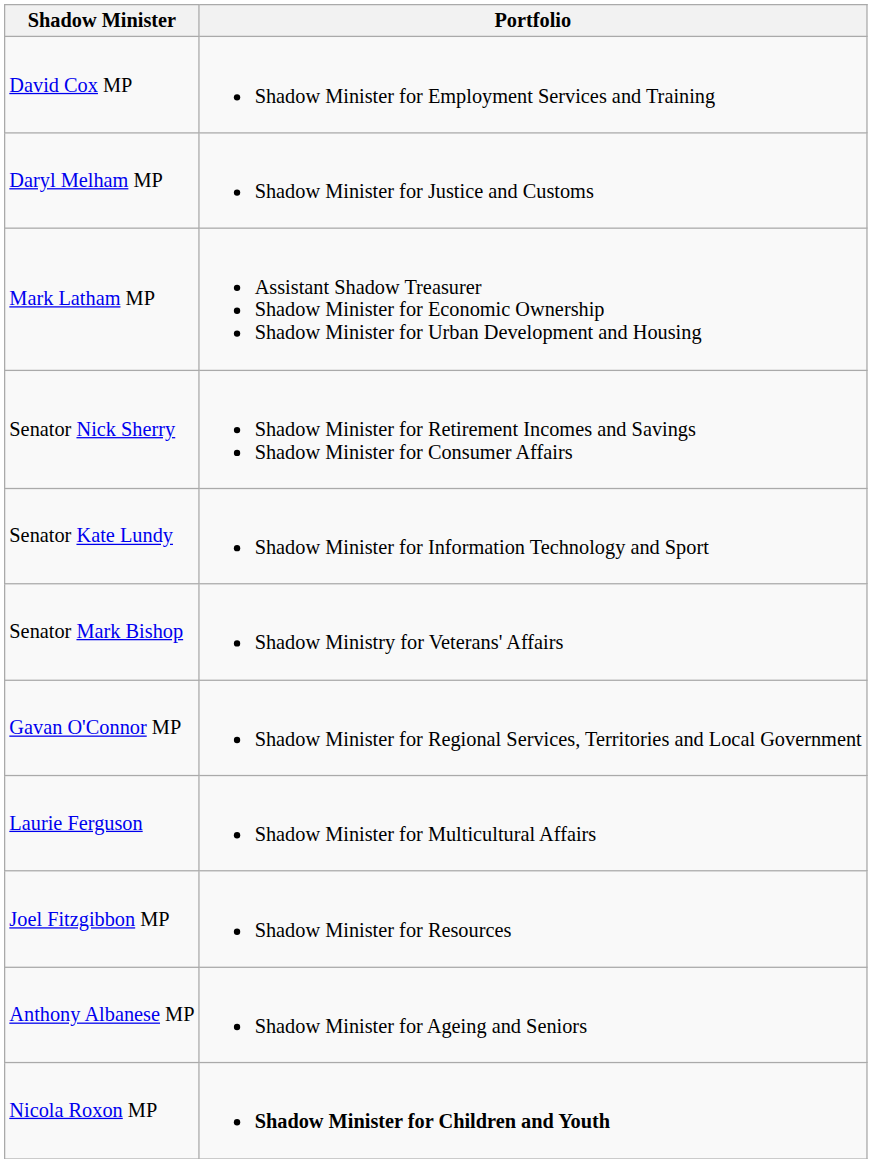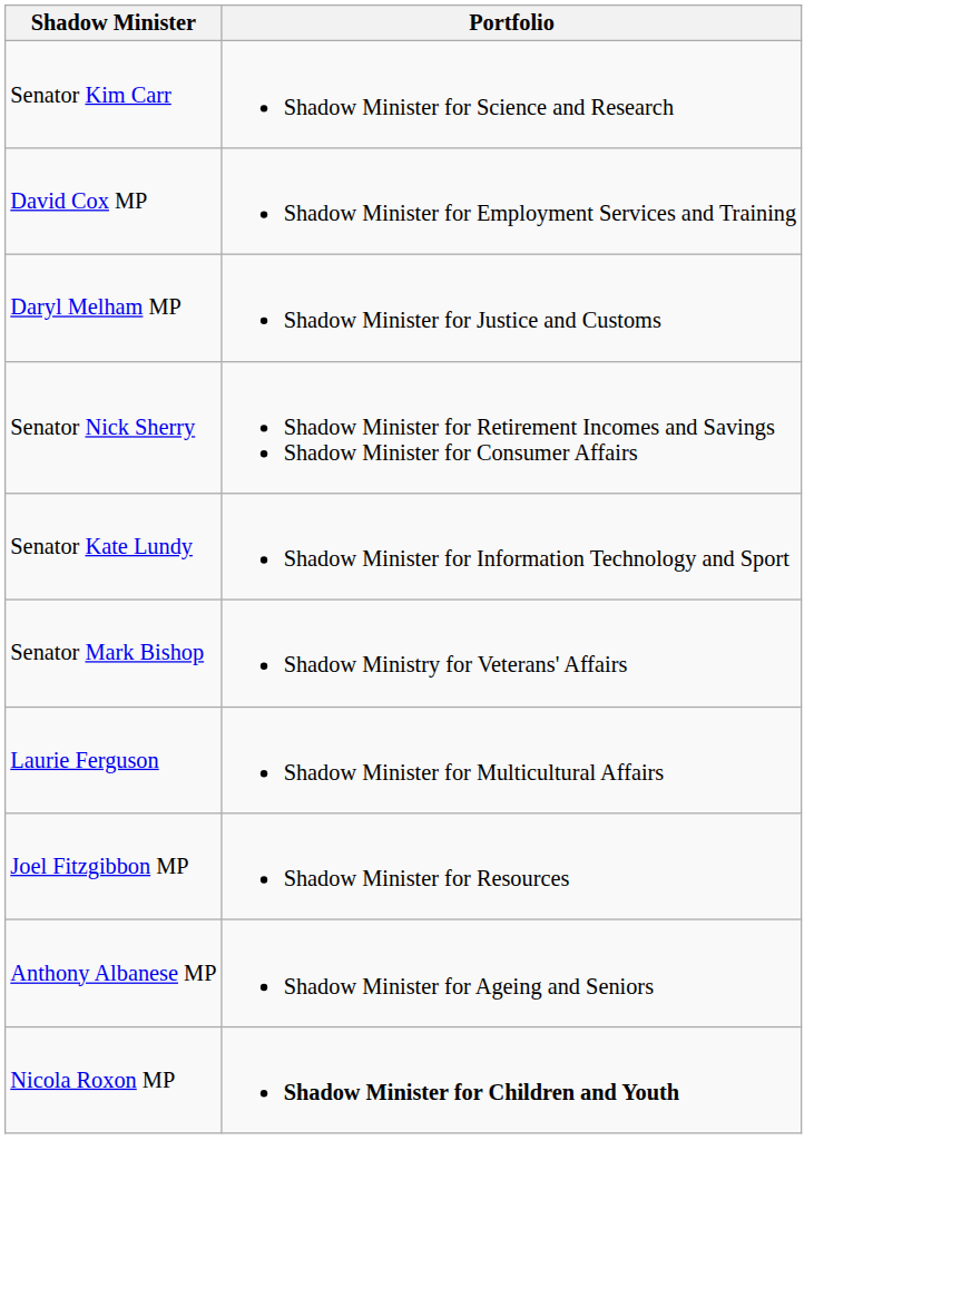 <table class="wikitable sortable">
 <tr>
 <th>Shadow Minister</th>
 <th>Portfolio</th>
+</tr>
+<tr>
+<td>Senator <a href='#'>Kim Carr</a></td>
+<td><br><ul><li>Shadow Minister for Science and Research</li></ul></td>
 </tr>
 <tr>
 <td><a href='#'>David Cox</a> MP</td>
 <td><br><ul><li>Shadow Minister for Employment Services and Training</li></ul></td>
 </tr>
 <tr>
 <td><a href='#'>Daryl Melham</a> MP</td>
 <td><br><ul><li>Shadow Minister for Justice and Customs</li></ul></td>
-</tr>
-<tr>
-<td><a href='#'>Mark Latham</a> MP</td>
-<td><br><ul><li>Assistant Shadow Treasurer</li><li>Shadow Minister for Economic Ownership</li><li>Shadow Minister for Urban Development and Housing</li></ul></td>
 </tr>
 <tr>
 <td>Senator <a href='#'>Nick Sherry</a></td>
 <td><br><ul><li>Shadow Minister for Retirement Incomes and Savings</li><li>Shadow Minister for Consumer Affairs</li></ul></td>
 </tr>
 <tr>
 <td>Senator <a href='#'>Kate Lundy</a></td>
 <td><br><ul><li>Shadow Minister for Information Technology and Sport</li></ul></td>
 </tr>
 <tr>
 <td>Senator <a href='#'>Mark Bishop</a></td>
 <td><br><ul><li>Shadow Ministry for Veterans' Affairs</li></ul></td>
-</tr>
-<tr>
-<td><a href='#'>Gavan O'Connor</a> MP</td>
-<td><br><ul><li>Shadow Minister for Regional Services, Territories and Local Government</li></ul></td>
 </tr>
 <tr>
 <td><a href='#'>Laurie Ferguson</a></td>
 <td><br><ul><li>Shadow Minister for Multicultural Affairs</li></ul></td>
 </tr>
 <tr>
 <td><a href='#'>Joel Fitzgibbon</a> MP</td>
 <td><br><ul><li>Shadow Minister for Resources</li></ul></td>
 </tr>
 <tr>
 <td><a href='#'>Anthony Albanese</a> MP</td>
 <td><br><ul><li>Shadow Minister for Ageing and Seniors</li></ul></td>
 </tr>
 <tr>
 <td><a href='#'>Nicola Roxon</a> MP</td>
 <td><strong><br><ul><li>Shadow Minister for Children and Youth</li></ul></strong></td>
 </tr>
 </table>
